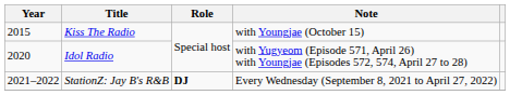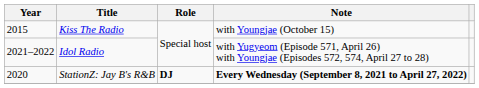 <table class="wikitable plainrowheaders sortable nowrap">
 <tr>
 <th scope="col">Year</th>
 <th scope="col">Title</th>
 <th scope="col">Role</th>
 <th scope="col">Note</th>
 <th scope="col" class="unsortable"></th>
 </tr>
 <tr>
 <td>2015</td>
 <td><em><a href='#'>Kiss The Radio</a></em></td>
 <td rowspan="2">Special host</td>
 <td>with <a href='#'>Youngjae</a> (October 15)</td>
 <td></td>
 </tr>
 <tr>
-<td>2020</td>
+<td>2021–2022</td>
 <td><em><a href='#'>Idol Radio</a></em></td>
 <td>with <a href='#'>Yugyeom</a> (Episode 571, April 26)<br>with <a href='#'>Youngjae</a> (Episodes 572, 574, April 27 to 28)</td>
 <td></td>
 </tr>
 <tr>
-<td>2021–2022</td>
+<td>2020</td>
 <td><em>StationZ: Jay B's R&B</em></td>
 <td><strong>DJ</strong></td>
-<td>Every Wednesday (September 8, 2021 to April 27, 2022)</td>
+<td><strong>Every Wednesday (September 8, 2021 to April 27, 2022)</strong></td>
 <td style="text-align:center"></td>
 </tr>
 <tr>
 </tr>
 </table>
